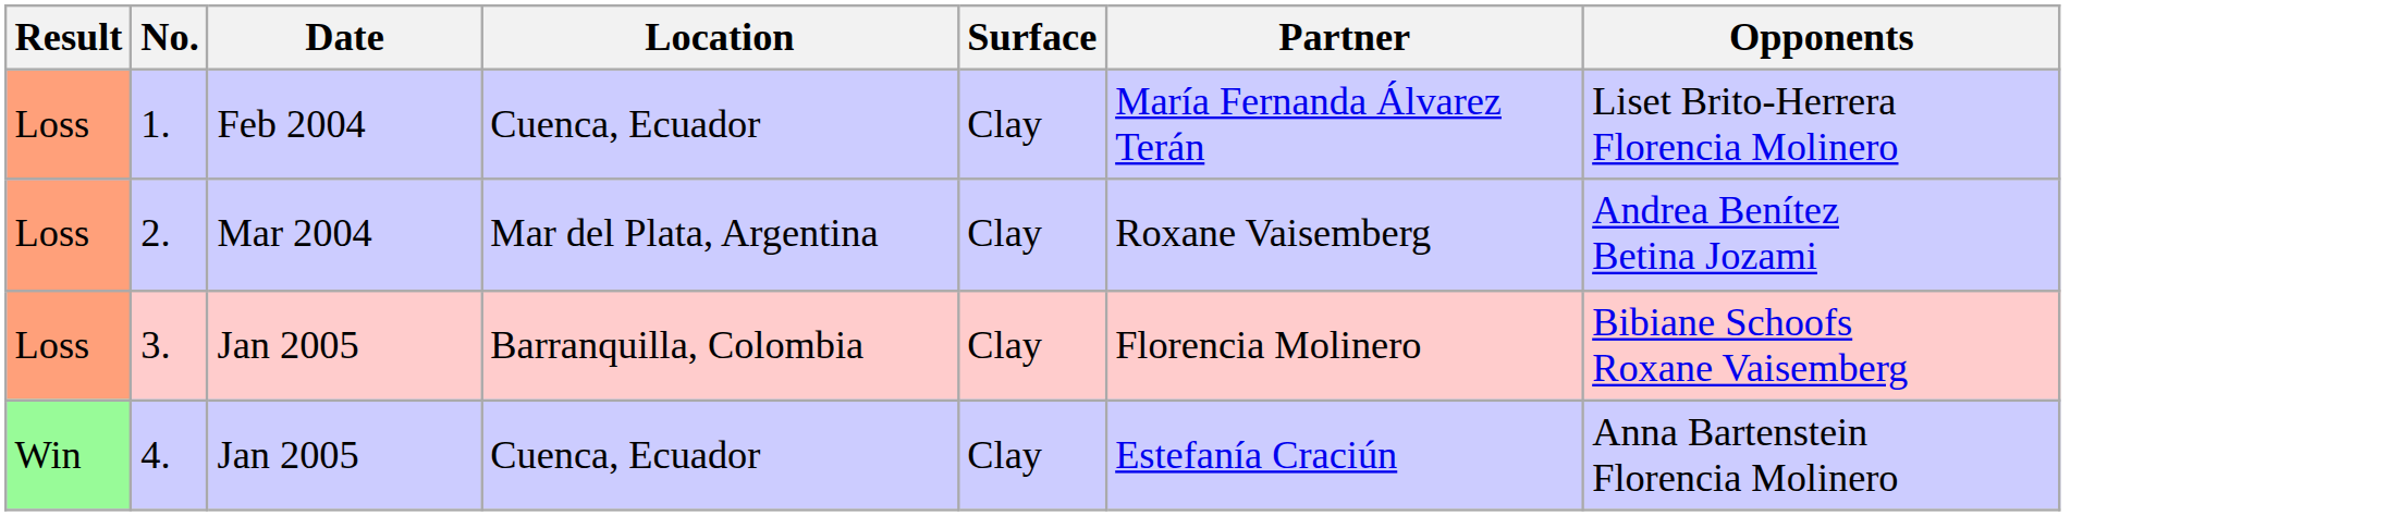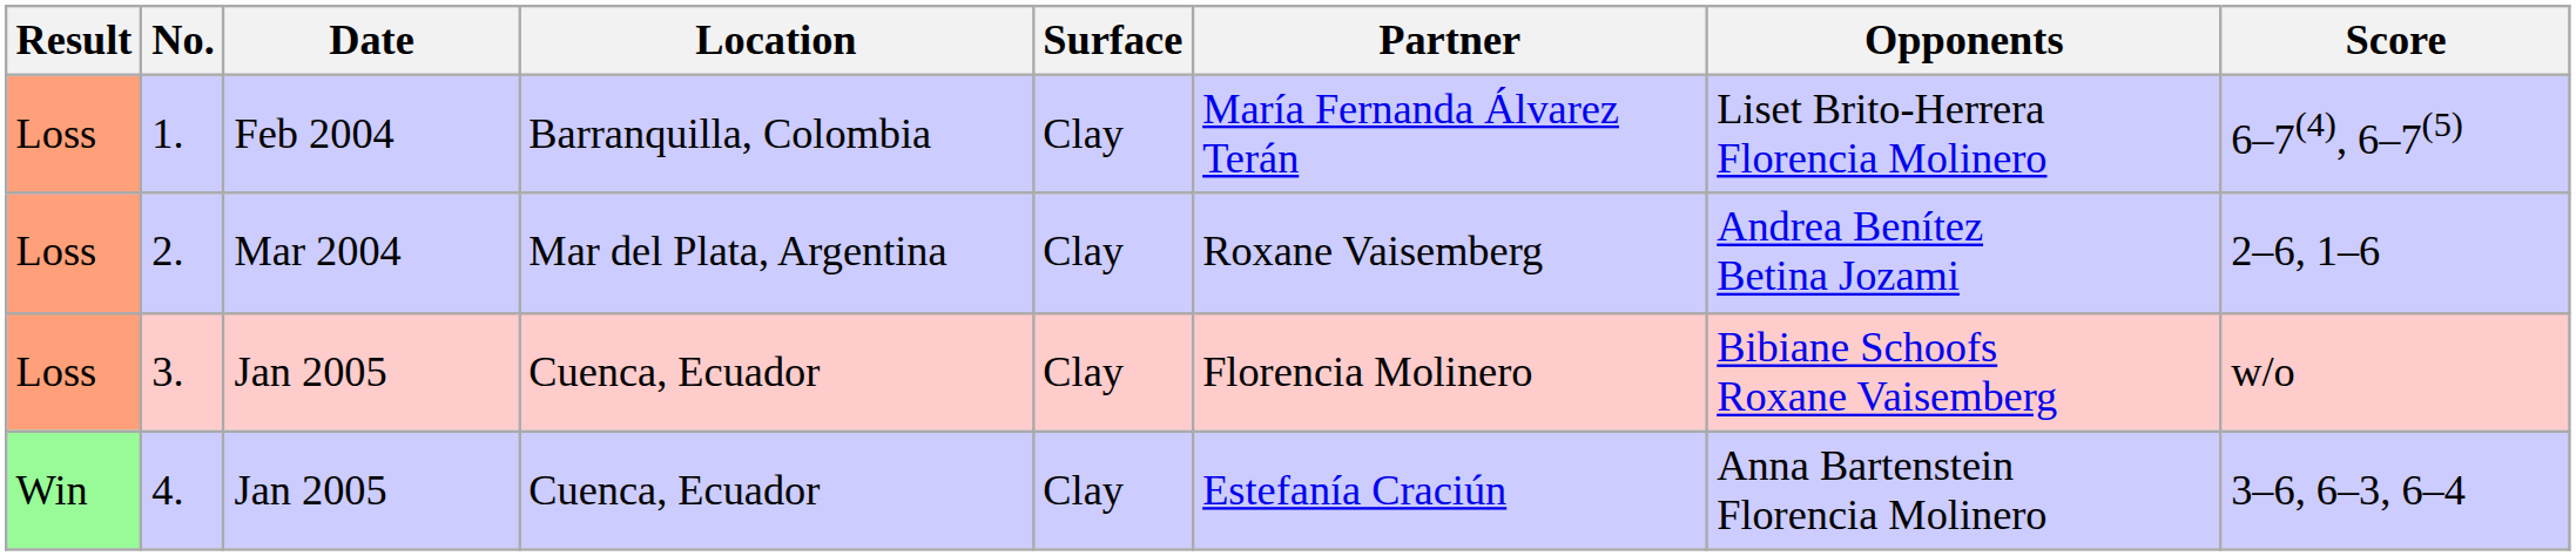 <table class="wikitable" style=font-size:97%>
 <tr>
 <th>Result</th>
 <th>No.</th>
 <th width=100>Date</th>
 <th width=180>Location</th>
 <th>Surface</th>
 <th width=180>Partner</th>
 <th width=180>Opponents</th>
+<th width=120>Score</th>
 </tr>
 <tr bgcolor=#ccccff>
 <td style="background:#ffa07a;">Loss</td>
 <td>1.</td>
 <td>Feb 2004</td>
-<td>Cuenca, Ecuador</td>
+<td>Barranquilla, Colombia</td>
 <td>Clay</td>
 <td> <a href='#'>María Fernanda Álvarez Terán</a></td>
 <td> Liset Brito-Herrera <br>  <a href='#'>Florencia Molinero</a></td>
+<td>6–7<sup>(4)</sup>, 6–7<sup>(5)</sup></td>
 </tr>
 <tr bgcolor=#ccccff>
 <td style="background:#ffa07a;">Loss</td>
 <td>2.</td>
 <td>Mar 2004</td>
 <td>Mar del Plata, Argentina</td>
 <td>Clay</td>
 <td> Roxane Vaisemberg</td>
 <td> <a href='#'>Andrea Benítez</a> <br>  <a href='#'>Betina Jozami</a></td>
+<td>2–6, 1–6</td>
 </tr>
 <tr bgcolor=#ffcccc>
 <td style="background:#ffa07a;">Loss</td>
 <td>3.</td>
 <td>Jan 2005</td>
-<td>Barranquilla, Colombia</td>
+<td>Cuenca, Ecuador</td>
 <td>Clay</td>
 <td> Florencia Molinero</td>
 <td> <a href='#'>Bibiane Schoofs</a> <br>  <a href='#'>Roxane Vaisemberg</a></td>
+<td>w/o</td>
 </tr>
 <tr bgcolor=#ccccff>
 <td bgcolor=#98fb98>Win</td>
 <td>4.</td>
 <td>Jan 2005</td>
 <td>Cuenca, Ecuador</td>
 <td>Clay</td>
 <td> <a href='#'>Estefanía Craciún</a></td>
 <td> Anna Bartenstein <br>  Florencia Molinero</td>
+<td>3–6, 6–3, 6–4</td>
 </tr>
 </table>
